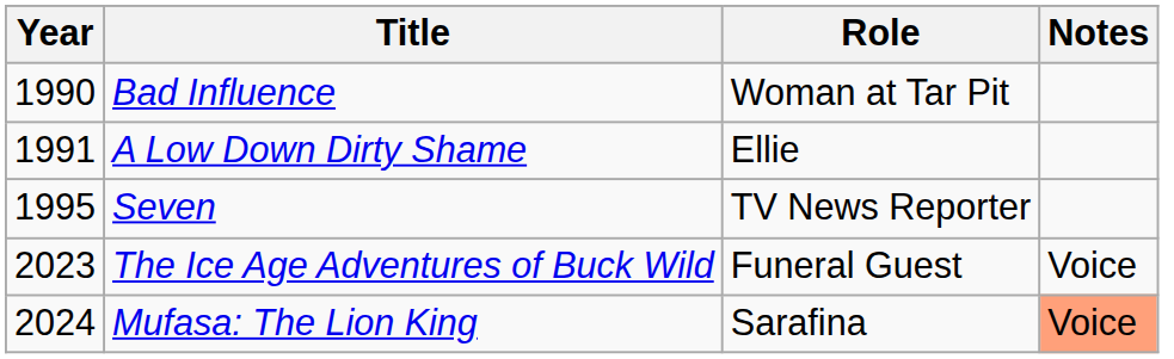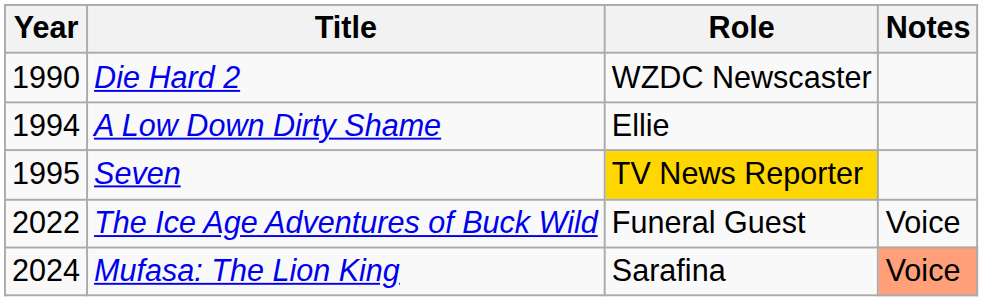 <table class="wikitable sortable">
 <tr>
 <th>Year</th>
 <th>Title</th>
 <th>Role</th>
 <th>Notes</th>
 </tr>
 <tr>
 <td>1990</td>
-<td><em><a href='#'>Bad Influence</a></em></td>
-<td>Woman at Tar Pit</td>
+<td><em><a href='#'>Die Hard 2</a></em></td>
+<td>WZDC Newscaster</td>
 <td></td>
 </tr>
 <tr>
-<td>1991</td>
+<td>1994</td>
 <td><em><a href='#'>A Low Down Dirty Shame</a></em></td>
 <td>Ellie</td>
 <td></td>
 </tr>
 <tr>
 <td>1995</td>
 <td><em><a href='#'>Seven</a></em></td>
-<td>TV News Reporter</td>
+<td style="background: gold;">TV News Reporter</td>
 <td></td>
 </tr>
 <tr>
-<td>2023</td>
+<td>2022</td>
 <td><em><a href='#'>The Ice Age Adventures of Buck Wild</a></em></td>
 <td>Funeral Guest</td>
 <td>Voice</td>
 </tr>
 <tr>
 <td>2024</td>
 <td><em><a href='#'>Mufasa: The Lion King</a></em></td>
 <td>Sarafina</td>
 <td style="background: lightsalmon;">Voice</td>
 </tr>
 </table>
